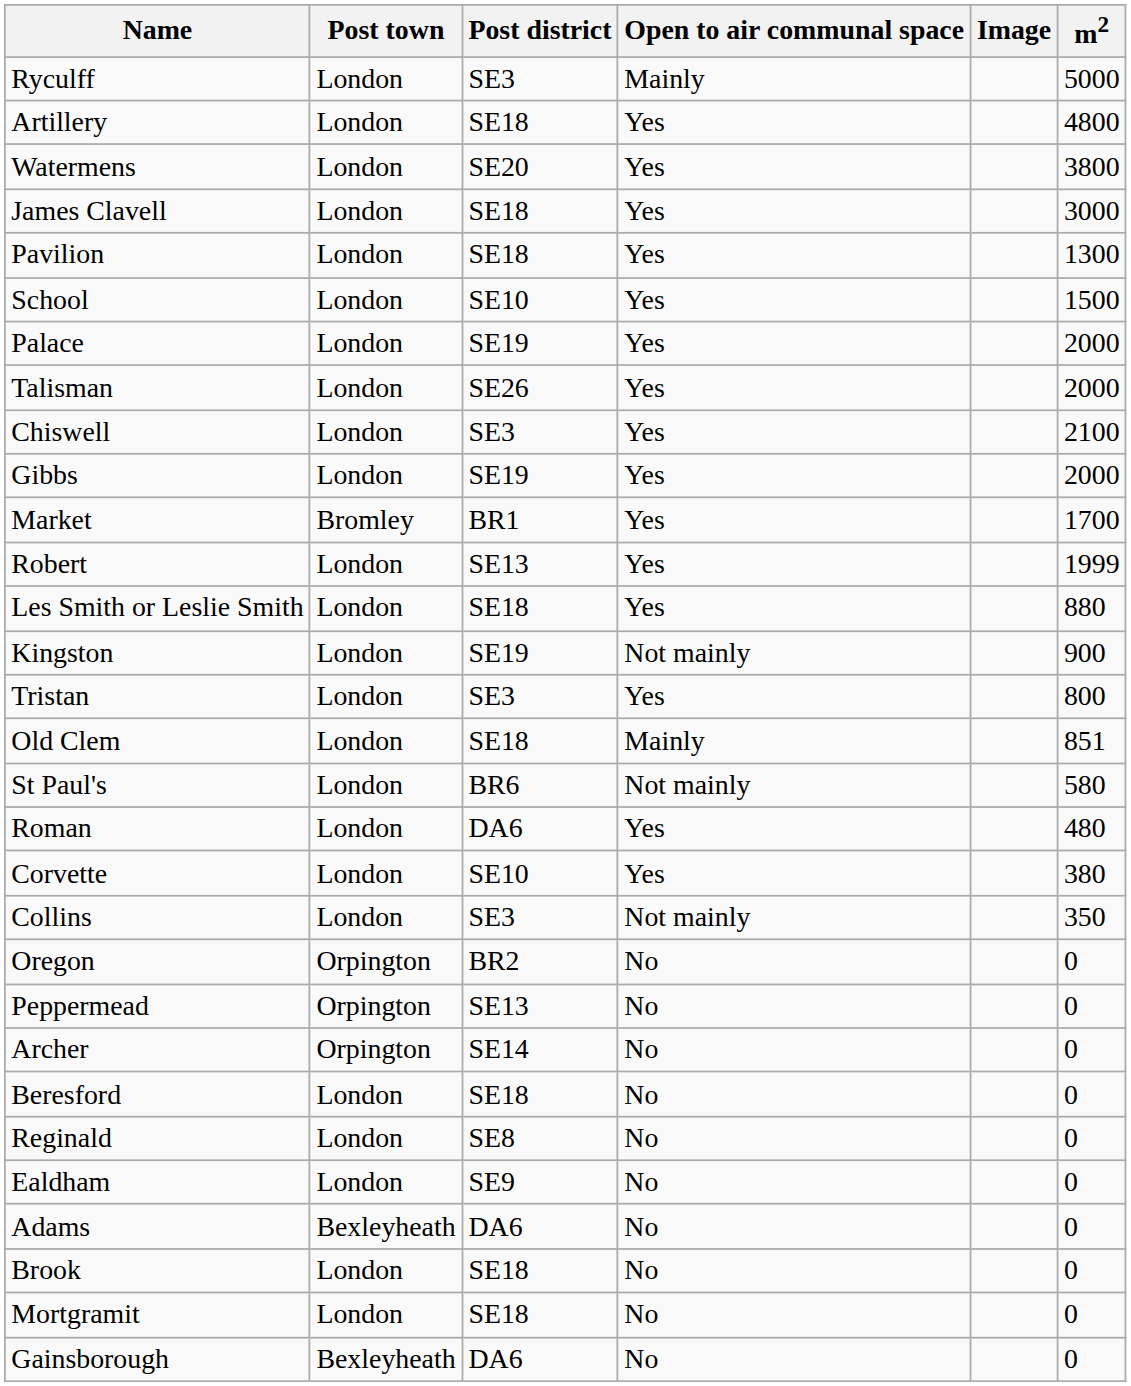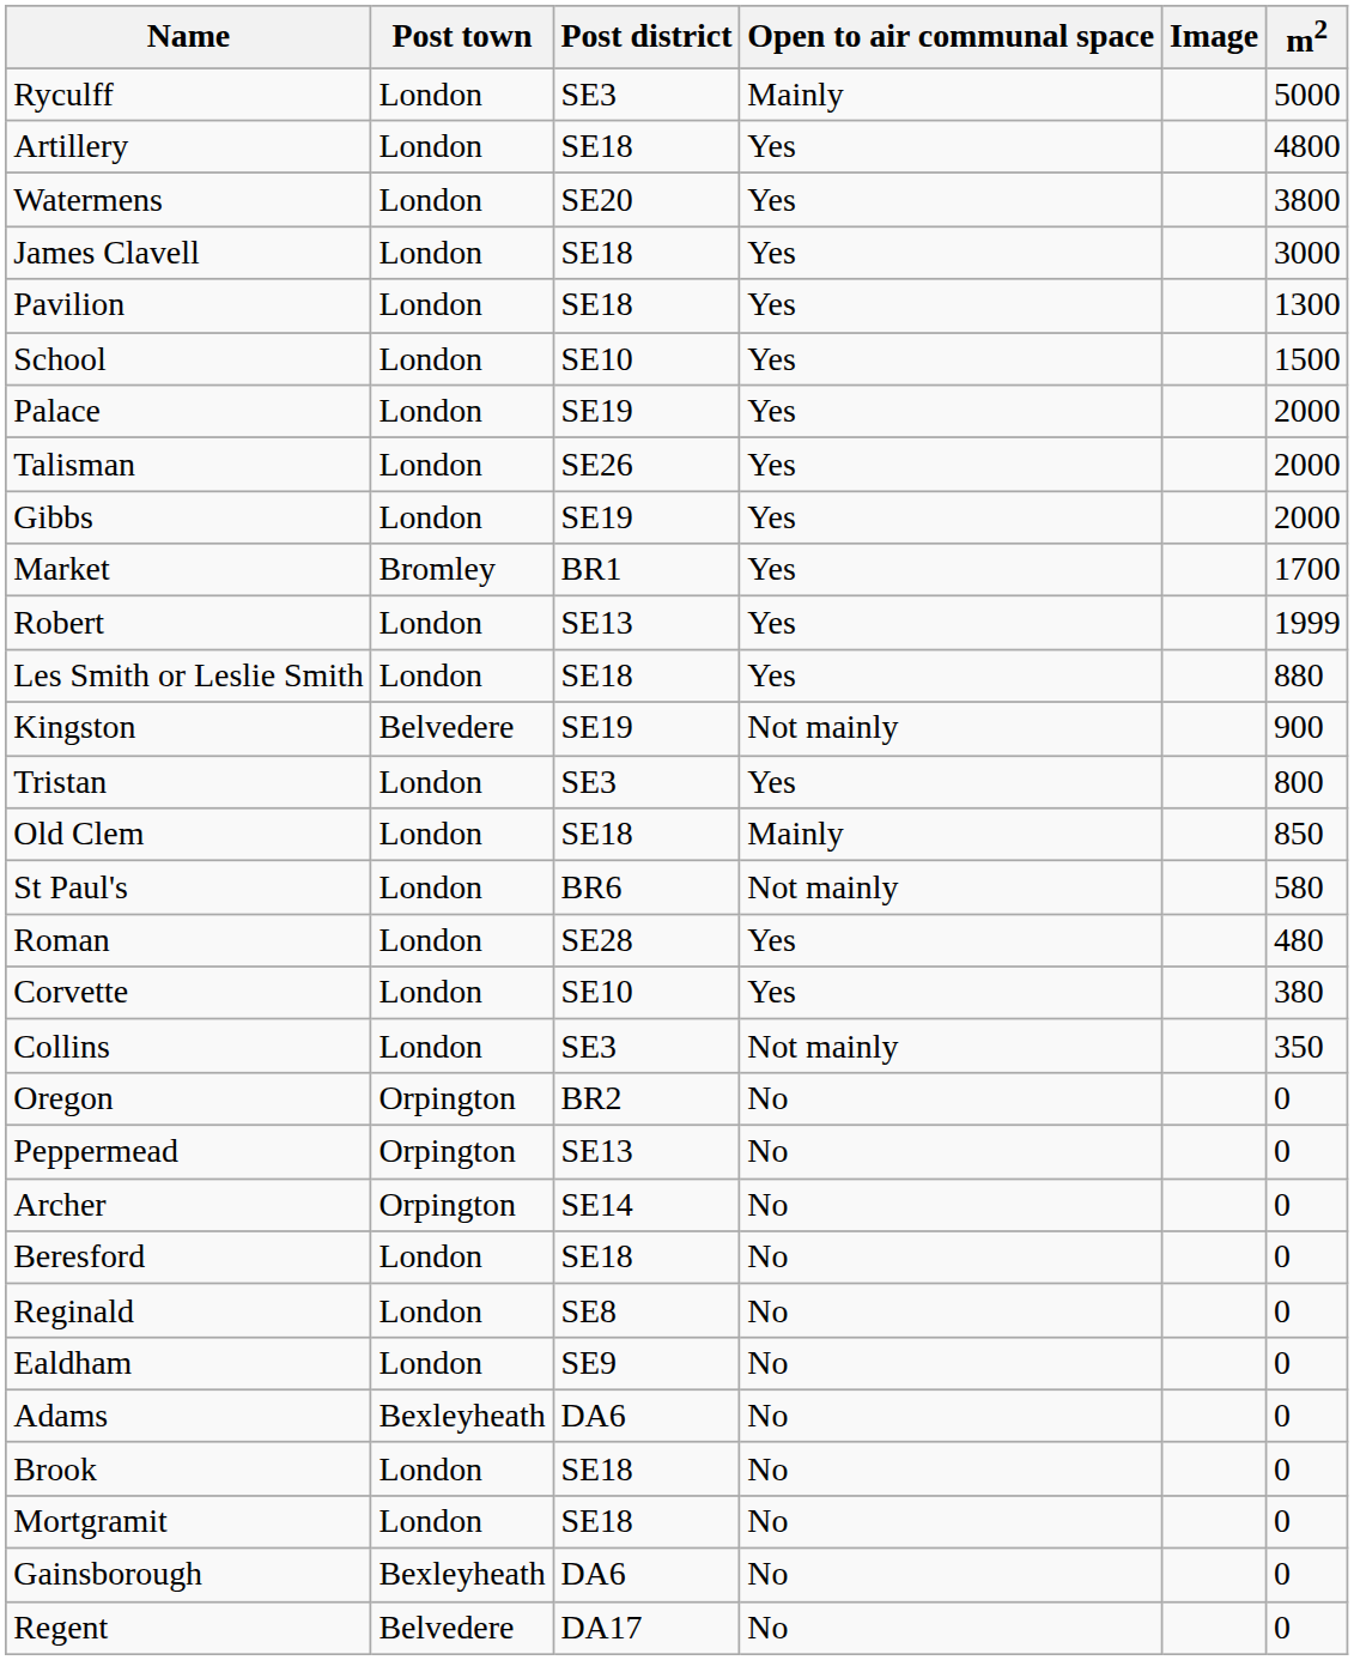 <table class="wikitable sortable">
 <tr>
 <th>Name</th>
 <th>Post town</th>
 <th>Post district</th>
 <th>Open to air communal space</th>
 <th>Image</th>
 <th>m<sup>2</sup></th>
 </tr>
 <tr>
 <td>Ryculff</td>
 <td>London</td>
 <td>SE3</td>
 <td>Mainly</td>
 <td></td>
 <td>5000</td>
 </tr>
 <tr>
 <td>Artillery</td>
 <td>London</td>
 <td>SE18</td>
 <td>Yes</td>
 <td></td>
 <td>4800</td>
 </tr>
 <tr>
 <td>Watermens</td>
 <td>London</td>
 <td>SE20</td>
 <td>Yes</td>
 <td></td>
 <td>3800</td>
 </tr>
 <tr>
 <td>James Clavell</td>
 <td>London</td>
 <td>SE18</td>
 <td>Yes</td>
 <td></td>
 <td>3000</td>
 </tr>
 <tr>
 <td>Pavilion</td>
 <td>London</td>
 <td>SE18</td>
 <td>Yes</td>
 <td></td>
 <td>1300</td>
 </tr>
 <tr>
 <td>School</td>
 <td>London</td>
 <td>SE10</td>
 <td>Yes</td>
 <td></td>
 <td>1500</td>
 </tr>
 <tr>
 <td>Palace</td>
 <td>London</td>
 <td>SE19</td>
 <td>Yes</td>
 <td></td>
 <td>2000</td>
 </tr>
 <tr>
 <td>Talisman</td>
 <td>London</td>
 <td>SE26</td>
 <td>Yes</td>
 <td></td>
 <td>2000</td>
 </tr>
 <tr>
-<td>Chiswell</td>
-<td>London</td>
-<td>SE3</td>
-<td>Yes</td>
-<td></td>
-<td>2100</td>
-</tr>
-<tr>
 <td>Gibbs</td>
 <td>London</td>
 <td>SE19</td>
 <td>Yes</td>
 <td></td>
 <td>2000</td>
 </tr>
 <tr>
 <td>Market</td>
 <td>Bromley</td>
 <td>BR1</td>
 <td>Yes</td>
 <td></td>
 <td>1700</td>
 </tr>
 <tr>
 <td>Robert</td>
 <td>London</td>
 <td>SE13</td>
 <td>Yes</td>
 <td></td>
 <td>1999</td>
 </tr>
 <tr>
 <td>Les Smith or Leslie Smith</td>
 <td>London</td>
 <td>SE18</td>
 <td>Yes</td>
 <td></td>
 <td>880</td>
 </tr>
 <tr>
 <td>Kingston</td>
-<td>London</td>
+<td>Belvedere</td>
 <td>SE19</td>
 <td>Not mainly</td>
 <td></td>
 <td>900</td>
 </tr>
 <tr>
 <td>Tristan</td>
 <td>London</td>
 <td>SE3</td>
 <td>Yes</td>
 <td></td>
 <td>800</td>
 </tr>
 <tr>
 <td>Old Clem</td>
 <td>London</td>
 <td>SE18</td>
 <td>Mainly</td>
 <td></td>
-<td>851</td>
+<td>850</td>
 </tr>
 <tr>
 <td>St Paul's</td>
 <td>London</td>
 <td>BR6</td>
 <td>Not mainly</td>
 <td></td>
 <td>580</td>
 </tr>
 <tr>
 <td>Roman</td>
 <td>London</td>
-<td>DA6</td>
+<td>SE28</td>
 <td>Yes</td>
 <td></td>
 <td>480</td>
 </tr>
 <tr>
 <td>Corvette</td>
 <td>London</td>
 <td>SE10</td>
 <td>Yes</td>
 <td></td>
 <td>380</td>
 </tr>
 <tr>
 <td>Collins</td>
 <td>London</td>
 <td>SE3</td>
 <td>Not mainly</td>
 <td></td>
 <td>350</td>
 </tr>
 <tr>
 <td>Oregon</td>
 <td>Orpington</td>
 <td>BR2</td>
 <td>No</td>
 <td></td>
 <td>0</td>
 </tr>
 <tr>
 <td>Peppermead</td>
 <td>Orpington</td>
 <td>SE13</td>
 <td>No</td>
 <td></td>
 <td>0</td>
 </tr>
 <tr>
 <td>Archer</td>
 <td>Orpington</td>
 <td>SE14</td>
 <td>No</td>
 <td></td>
 <td>0</td>
 </tr>
 <tr>
 <td>Beresford</td>
 <td>London</td>
 <td>SE18</td>
 <td>No</td>
 <td></td>
 <td>0</td>
 </tr>
 <tr>
 <td>Reginald</td>
 <td>London</td>
 <td>SE8</td>
 <td>No</td>
 <td></td>
 <td>0</td>
 </tr>
 <tr>
 <td>Ealdham</td>
 <td>London</td>
 <td>SE9</td>
 <td>No</td>
 <td></td>
 <td>0</td>
 </tr>
 <tr>
 <td>Adams</td>
 <td>Bexleyheath</td>
 <td>DA6</td>
 <td>No</td>
 <td></td>
 <td>0</td>
 </tr>
 <tr>
 <td>Brook</td>
 <td>London</td>
 <td>SE18</td>
 <td>No</td>
 <td></td>
 <td>0</td>
 </tr>
 <tr>
 <td>Mortgramit</td>
 <td>London</td>
 <td>SE18</td>
 <td>No</td>
 <td></td>
 <td>0</td>
 </tr>
 <tr>
 <td>Gainsborough</td>
 <td>Bexleyheath</td>
 <td>DA6</td>
 <td>No</td>
 <td></td>
 <td>0</td>
 </tr>
+<tr>
+<td>Regent</td>
+<td>Belvedere</td>
+<td>DA17</td>
+<td>No</td>
+<td></td>
+<td>0</td>
+</tr>
 </table>
